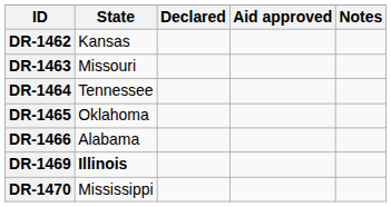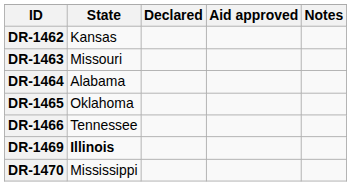 <table class="sortable wikitable right" style="float:right; margin:0 0 0.5em 1em">
 <tr>
 </tr>
 <tr>
 <th scope="col">ID</th>
 <th scope="col">State</th>
 <th scope="col">Declared</th>
 <th scope="col">Aid approved</th>
 <th scope="col" class="unsortable">Notes</th>
 </tr>
 <tr>
 <th scope="row">DR-1462</th>
 <td>Kansas</td>
 <td></td>
 <td></td>
 <td></td>
 </tr>
 <tr>
 <th scope="row">DR-1463</th>
 <td>Missouri</td>
 <td></td>
 <td></td>
 <td></td>
 </tr>
 <tr>
 <th scope="row">DR-1464</th>
-<td>Tennessee</td>
+<td>Alabama</td>
 <td></td>
 <td></td>
 <td></td>
 </tr>
 <tr>
 <th scope="row">DR-1465</th>
 <td>Oklahoma</td>
 <td></td>
 <td></td>
 <td></td>
 </tr>
 <tr>
 <th scope="row">DR-1466</th>
-<td>Alabama</td>
+<td>Tennessee</td>
 <td></td>
 <td></td>
 <td></td>
 </tr>
 <tr>
 <th scope="row">DR-1469</th>
 <td><strong>Illinois</strong></td>
 <td></td>
 <td></td>
 <td></td>
 </tr>
 <tr>
 <th scope="row">DR-1470</th>
 <td>Mississippi</td>
 <td></td>
 <td></td>
 <td></td>
 </tr>
 </table>
